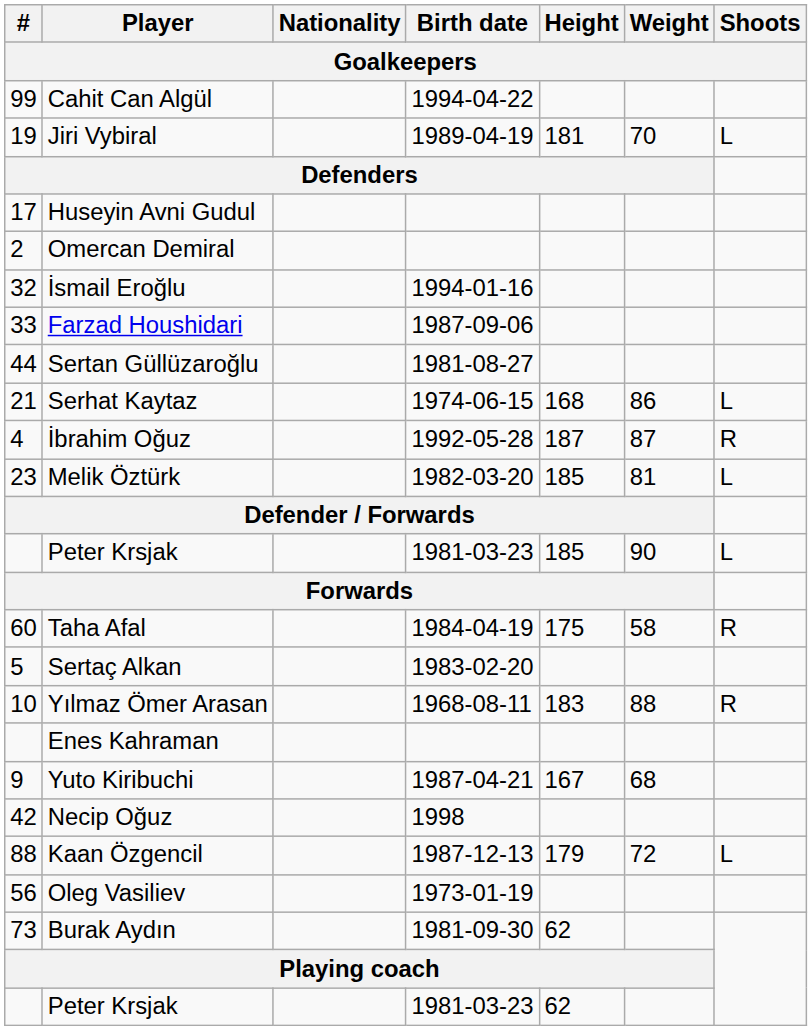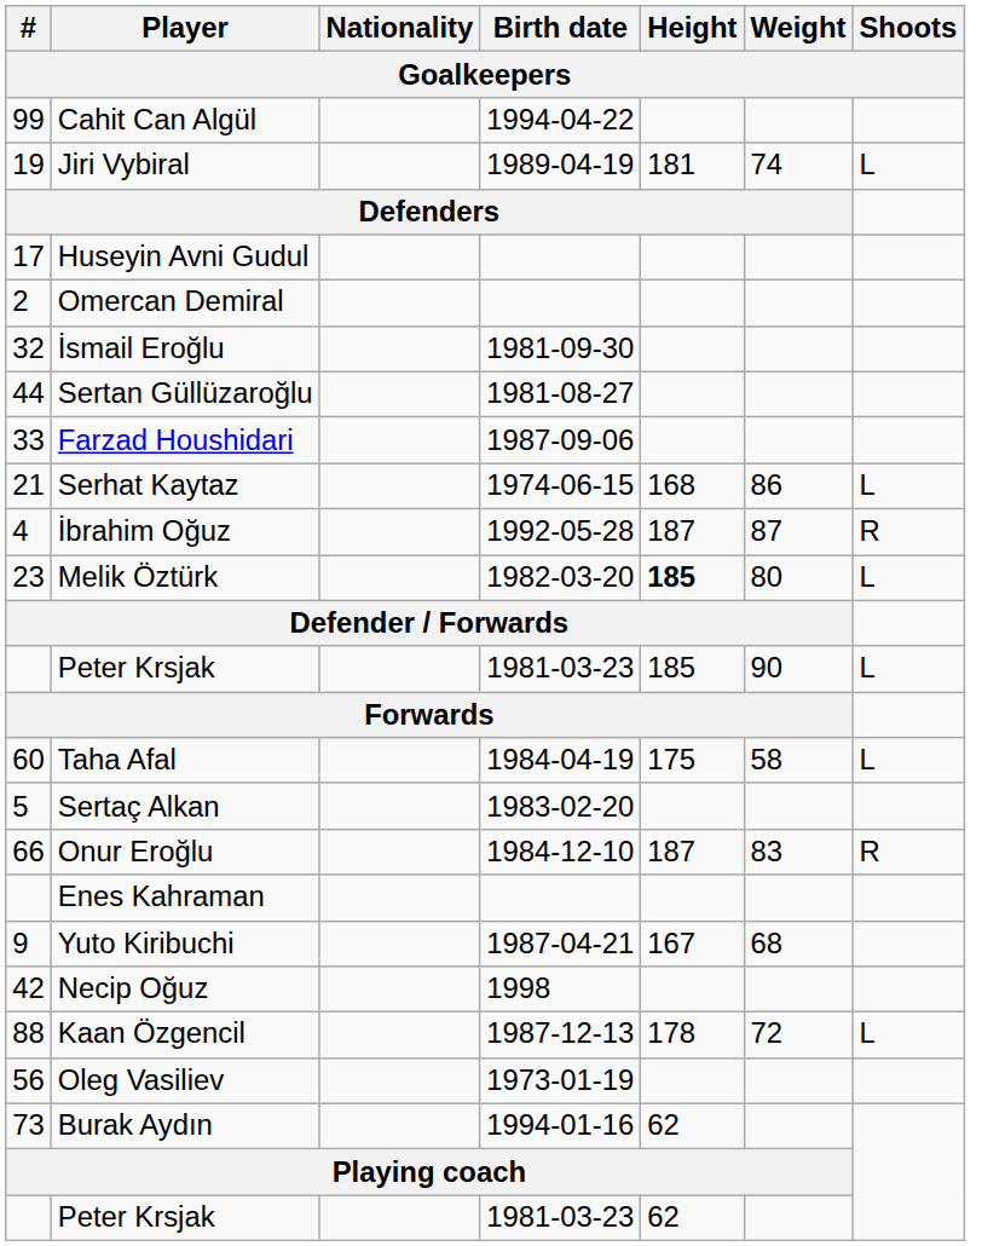 <table class="wikitable">
 <tr>
 <th>#</th>
 <th>Player</th>
 <th>Nationality</th>
 <th>Birth date</th>
 <th>Height</th>
 <th>Weight</th>
 <th>Shoots</th>
 </tr>
 <tr>
 <th colspan=7>Goalkeepers</th>
 </tr>
 <tr>
 <td>99</td>
 <td>Cahit Can Algül</td>
 <td></td>
 <td>1994-04-22</td>
 <td></td>
 <td></td>
 <td></td>
 </tr>
 <tr>
 <td>19</td>
 <td>Jiri Vybiral</td>
 <td></td>
 <td>1989-04-19</td>
 <td>181</td>
-<td>70</td>
+<td>74</td>
 <td>L</td>
 </tr>
 <tr>
 <th colspan=6>Defenders</th>
 </tr>
 <tr>
 <td>17</td>
 <td>Huseyin Avni Gudul</td>
 <td></td>
 <td></td>
 <td></td>
 <td></td>
 <td></td>
 </tr>
 <tr>
 <td>2</td>
 <td>Omercan Demiral</td>
 <td></td>
 <td></td>
 <td></td>
 <td></td>
 <td></td>
 </tr>
 <tr>
 <td>32</td>
 <td>İsmail Eroğlu</td>
 <td></td>
-<td>1994-01-16</td>
+<td>1981-09-30</td>
+<td></td>
+<td></td>
+<td></td>
+</tr>
+<tr>
+<td>44</td>
+<td>Sertan Güllüzaroğlu</td>
+<td></td>
+<td>1981-08-27</td>
 <td></td>
 <td></td>
 <td></td>
 </tr>
 <tr>
 <td>33</td>
 <td><a href='#'>Farzad Houshidari</a></td>
 <td></td>
 <td>1987-09-06</td>
-<td></td>
-<td></td>
-<td></td>
-</tr>
-<tr>
-<td>44</td>
-<td>Sertan Güllüzaroğlu</td>
-<td></td>
-<td>1981-08-27</td>
 <td></td>
 <td></td>
 <td></td>
 </tr>
 <tr>
 <td>21</td>
 <td>Serhat Kaytaz</td>
 <td></td>
 <td>1974-06-15</td>
 <td>168</td>
 <td>86</td>
 <td>L</td>
 </tr>
 <tr>
 <td>4</td>
 <td>İbrahim Oğuz</td>
 <td></td>
 <td>1992-05-28</td>
 <td>187</td>
 <td>87</td>
 <td>R</td>
 </tr>
 <tr>
 <td>23</td>
 <td>Melik Öztürk</td>
 <td></td>
 <td>1982-03-20</td>
-<td>185</td>
-<td>81</td>
+<td><strong>185</strong></td>
+<td>80</td>
 <td>L</td>
 </tr>
 <tr>
 <th colspan=6>Defender / Forwards</th>
 </tr>
 <tr>
 <td></td>
 <td>Peter Krsjak</td>
 <td></td>
 <td>1981-03-23</td>
 <td>185</td>
 <td>90</td>
 <td>L</td>
 </tr>
 <tr>
 <th colspan=6>Forwards</th>
 </tr>
 <tr>
 <td>60</td>
 <td>Taha Afal</td>
 <td></td>
 <td>1984-04-19</td>
 <td>175</td>
 <td>58</td>
-<td>R</td>
+<td>L</td>
 </tr>
 <tr>
 <td>5</td>
 <td>Sertaç Alkan</td>
 <td></td>
 <td>1983-02-20</td>
 <td></td>
 <td></td>
 <td></td>
 </tr>
 <tr>
-<td>10</td>
-<td>Yılmaz Ömer Arasan</td>
+<td>66</td>
+<td>Onur Eroğlu</td>
 <td></td>
-<td>1968-08-11</td>
-<td>183</td>
-<td>88</td>
+<td>1984-12-10</td>
+<td>187</td>
+<td>83</td>
 <td>R</td>
 </tr>
 <tr>
 <td></td>
 <td>Enes Kahraman</td>
 <td></td>
 <td></td>
 <td></td>
 <td></td>
 <td></td>
 </tr>
 <tr>
 <td>9</td>
 <td>Yuto Kiribuchi</td>
 <td></td>
 <td>1987-04-21</td>
 <td>167</td>
 <td>68</td>
 <td></td>
 </tr>
 <tr>
 <td>42</td>
 <td>Necip Oğuz</td>
 <td></td>
 <td>1998</td>
 <td></td>
 <td></td>
 <td></td>
 </tr>
 <tr>
 <td>88</td>
 <td>Kaan Özgencil</td>
 <td></td>
 <td>1987-12-13</td>
-<td>179</td>
+<td>178</td>
 <td>72</td>
 <td>L</td>
 </tr>
 <tr>
 <td>56</td>
 <td>Oleg Vasiliev</td>
 <td></td>
 <td>1973-01-19</td>
 <td></td>
 <td></td>
 <td></td>
 </tr>
 <tr>
 <td>73</td>
 <td>Burak Aydın</td>
 <td></td>
-<td>1981-09-30</td>
+<td>1994-01-16</td>
 <td 1633>62</td>
 <td></td>
 </tr>
 <tr>
 <th colspan=6>Playing coach</th>
 </tr>
 <tr>
 <td></td>
 <td>Peter Krsjak</td>
 <td></td>
 <td>1981-03-23</td>
 <td 1633>62</td>
 <td></td>
 </tr>
 </table>
